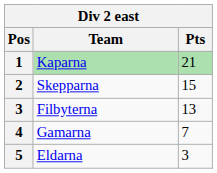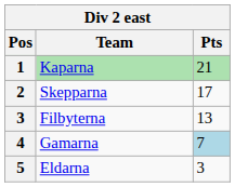 <table class="wikitable">
 <tr>
 <th colspan="3">Div 2 east</th>
 </tr>
 <tr>
 <th width=20>Pos</th>
 <th width=150>Team</th>
 <th width=30>Pts</th>
 </tr>
 <tr style="background:#ACE1AF;">
 <th>1</th>
 <td><a href='#'>Kaparna</a></td>
 <td>21</td>
 </tr>
 <tr>
 <th>2</th>
 <td><a href='#'>Skepparna</a></td>
-<td>15</td>
+<td>17</td>
 </tr>
 <tr>
 <th>3</th>
 <td><a href='#'>Filbyterna</a></td>
 <td>13</td>
 </tr>
 <tr>
 <th>4</th>
 <td><a href='#'>Gamarna</a></td>
-<td>7</td>
+<td style="background: lightblue;">7</td>
 </tr>
 <tr>
 <th>5</th>
 <td><a href='#'>Eldarna</a></td>
 <td>3</td>
 </tr>
 </table>
